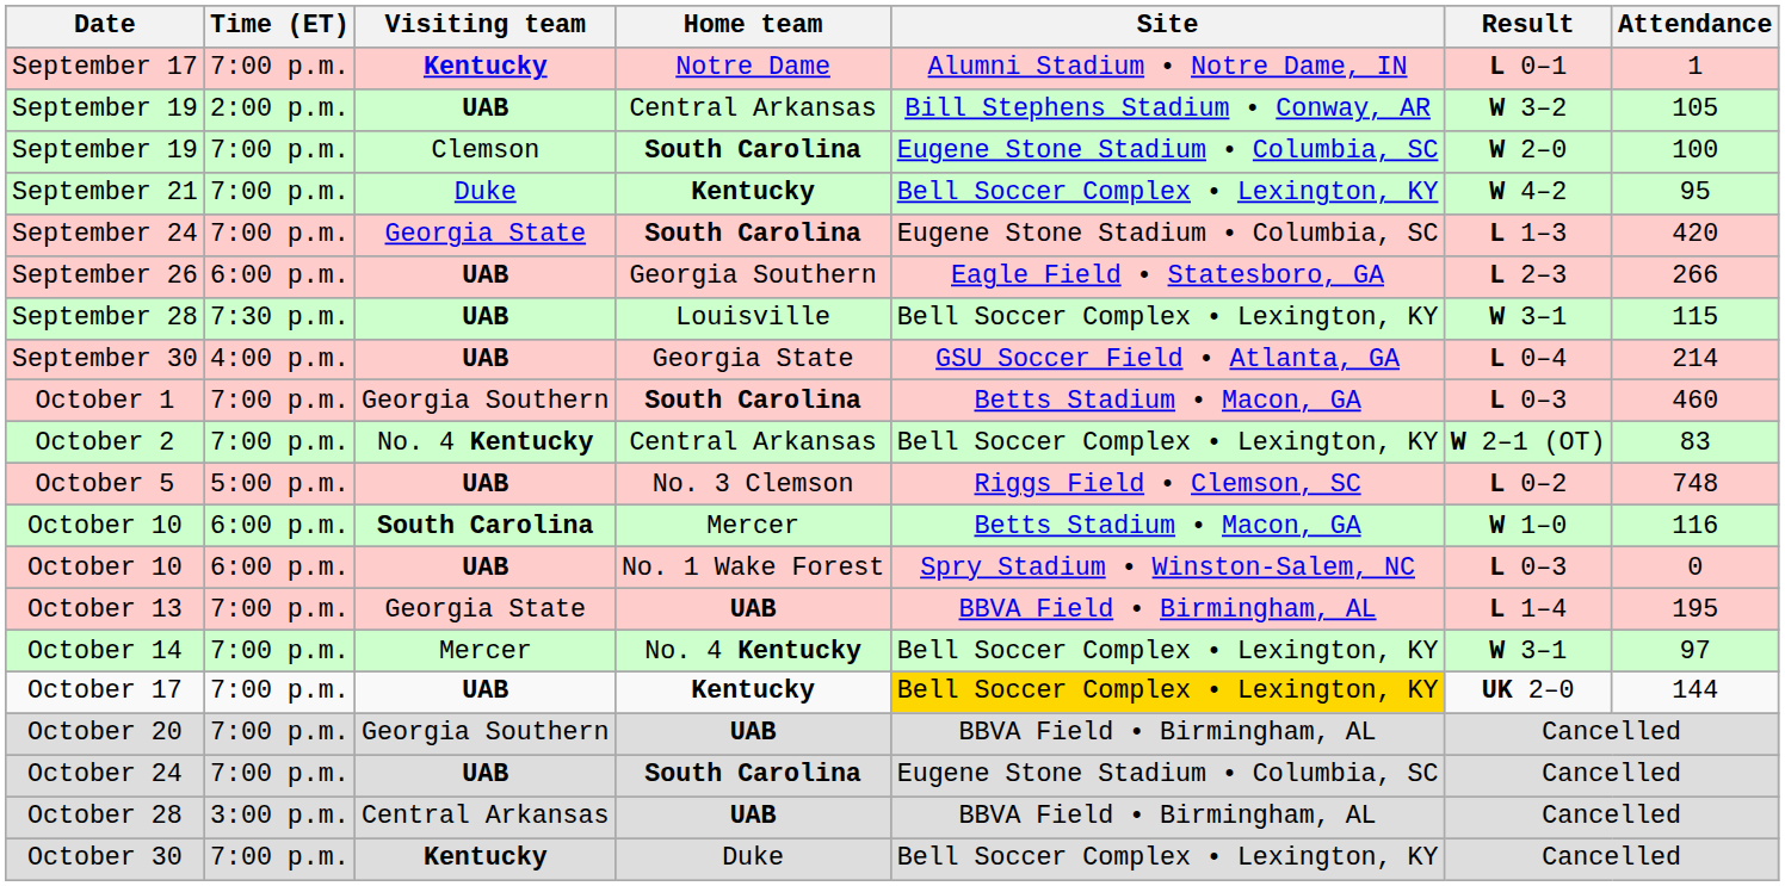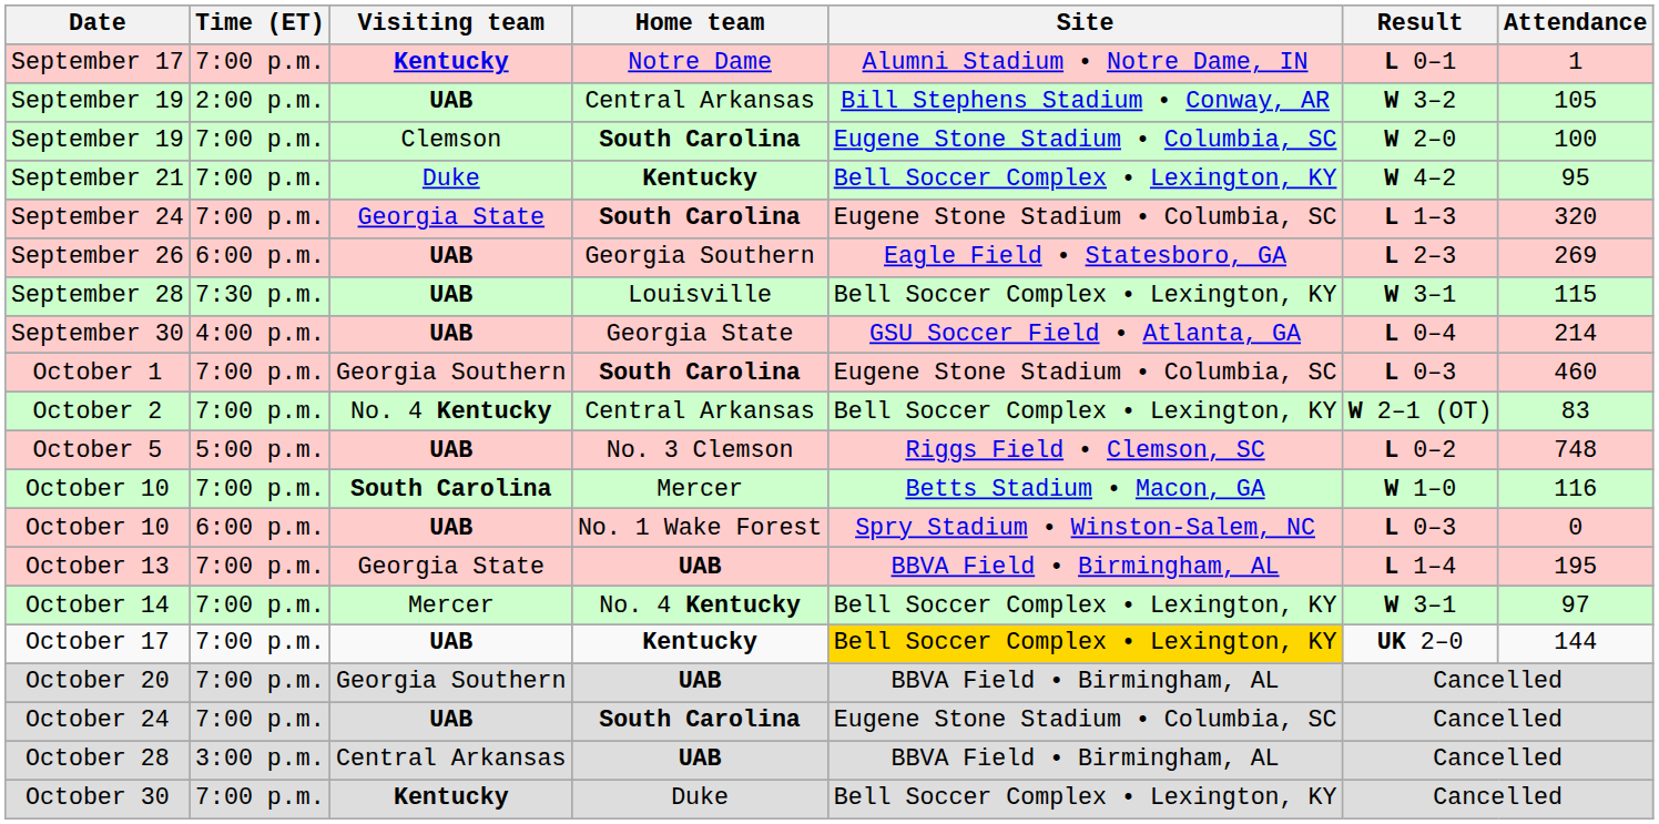 <table class="wikitable" style="font-size:95%; text-align: center;">
 <tr>
 <th>Date</th>
 <th>Time (ET)</th>
 <th>Visiting team</th>
 <th>Home team</th>
 <th>Site</th>
 <th>Result</th>
 <th>Attendance</th>
 </tr>
 <tr style="background:#fcc;">
 <td>September 17</td>
 <td>7:00 p.m.</td>
 <td><strong><a href='#'>Kentucky</a></strong></td>
 <td><a href='#'>Notre Dame</a></td>
 <td><a href='#'>Alumni Stadium</a> • <a href='#'>Notre Dame, IN</a></td>
 <td><strong>L</strong> 0–1</td>
 <td>1</td>
 </tr>
 <tr style="background:#cfc;">
 <td>September 19</td>
 <td>2:00 p.m.</td>
 <td><strong>UAB</strong></td>
 <td>Central Arkansas</td>
 <td><a href='#'>Bill Stephens Stadium</a> • <a href='#'>Conway, AR</a></td>
 <td><strong>W</strong> 3–2</td>
 <td>105</td>
 </tr>
 <tr style="background:#cfc;">
 <td>September 19</td>
 <td>7:00 p.m.</td>
 <td>Clemson</td>
 <td><strong>South Carolina</strong></td>
 <td><a href='#'>Eugene Stone Stadium</a> • <a href='#'>Columbia, SC</a></td>
 <td><strong>W</strong> 2–0</td>
 <td>100</td>
 </tr>
 <tr style="background:#cfc;">
 <td>September 21</td>
 <td>7:00 p.m.</td>
 <td><a href='#'>Duke</a></td>
 <td><strong>Kentucky</strong></td>
 <td><a href='#'>Bell Soccer Complex</a> • <a href='#'>Lexington, KY</a></td>
 <td><strong>W</strong> 4–2</td>
 <td>95</td>
 </tr>
 <tr style="background:#fcc;">
 <td>September 24</td>
 <td>7:00 p.m.</td>
 <td><a href='#'>Georgia State</a></td>
 <td><strong>South Carolina</strong></td>
 <td>Eugene Stone Stadium • Columbia, SC</td>
 <td><strong>L</strong> 1–3</td>
-<td>420</td>
+<td>320</td>
 </tr>
 <tr style="background:#fcc;">
 <td>September 26</td>
 <td>6:00 p.m.</td>
 <td><strong>UAB</strong></td>
 <td>Georgia Southern</td>
 <td><a href='#'>Eagle Field</a> • <a href='#'>Statesboro, GA</a></td>
 <td><strong>L</strong> 2–3</td>
-<td>266</td>
+<td>269</td>
 </tr>
 <tr style="background:#cfc;">
 <td>September 28</td>
 <td>7:30 p.m.</td>
 <td><strong>UAB</strong></td>
 <td>Louisville</td>
 <td>Bell Soccer Complex • Lexington, KY</td>
 <td><strong>W</strong> 3–1</td>
 <td>115</td>
 </tr>
 <tr style="background:#fcc;">
 <td>September 30</td>
 <td>4:00 p.m.</td>
 <td><strong>UAB</strong></td>
 <td>Georgia State</td>
 <td><a href='#'>GSU Soccer Field</a> • <a href='#'>Atlanta, GA</a></td>
 <td><strong>L</strong> 0–4</td>
 <td>214</td>
 </tr>
 <tr style="background:#fcc;">
 <td>October 1</td>
 <td>7:00 p.m.</td>
 <td>Georgia Southern</td>
 <td><strong>South Carolina</strong></td>
-<td><a href='#'>Betts Stadium</a> • <a href='#'>Macon, GA</a></td>
+<td>Eugene Stone Stadium • Columbia, SC</td>
 <td><strong>L</strong> 0–3</td>
 <td>460</td>
 </tr>
 <tr style="background:#cfc;">
 <td>October 2</td>
 <td>7:00 p.m.</td>
 <td>No. 4 <strong>Kentucky</strong></td>
 <td>Central Arkansas</td>
 <td>Bell Soccer Complex • Lexington, KY</td>
 <td><strong>W</strong> 2–1 (OT)</td>
 <td>83</td>
 </tr>
 <tr style="background:#fcc;">
 <td>October 5</td>
 <td>5:00 p.m.</td>
 <td><strong>UAB</strong></td>
 <td>No. 3 Clemson</td>
 <td><a href='#'>Riggs Field</a> • <a href='#'>Clemson, SC</a></td>
 <td><strong>L</strong> 0–2</td>
 <td>748</td>
 </tr>
 <tr style="background:#cfc;">
 <td>October 10</td>
-<td>6:00 p.m.</td>
+<td>7:00 p.m.</td>
 <td><strong>South Carolina</strong></td>
 <td>Mercer</td>
 <td><a href='#'>Betts Stadium</a> • <a href='#'>Macon, GA</a></td>
 <td><strong>W</strong> 1–0</td>
 <td>116</td>
 </tr>
 <tr style="background:#fcc;">
 <td>October 10</td>
 <td>6:00 p.m.</td>
 <td><strong>UAB</strong></td>
 <td>No. 1 Wake Forest</td>
 <td><a href='#'>Spry Stadium</a> • <a href='#'>Winston-Salem, NC</a></td>
 <td><strong>L</strong> 0–3</td>
 <td>0</td>
 </tr>
 <tr style="background:#fcc;">
 <td>October 13</td>
 <td>7:00 p.m.</td>
 <td>Georgia State</td>
 <td><strong>UAB</strong></td>
 <td><a href='#'>BBVA Field</a> • <a href='#'>Birmingham, AL</a></td>
 <td><strong>L</strong> 1–4</td>
 <td>195</td>
 </tr>
 <tr style="background:#cfc;">
 <td>October 14</td>
 <td>7:00 p.m.</td>
 <td>Mercer</td>
 <td>No. 4 <strong>Kentucky</strong></td>
 <td>Bell Soccer Complex • Lexington, KY</td>
 <td><strong>W</strong> 3–1</td>
 <td>97</td>
 </tr>
 <tr>
 <td>October 17</td>
 <td>7:00 p.m.</td>
 <td><strong>UAB</strong></td>
 <td><strong>Kentucky</strong></td>
 <td style="background: gold;">Bell Soccer Complex • Lexington, KY</td>
 <td><strong>UK</strong> 2–0</td>
 <td>144</td>
 </tr>
 <tr bgcolor=#ddd>
 <td>October 20</td>
 <td>7:00 p.m.</td>
 <td>Georgia Southern</td>
 <td><strong>UAB</strong></td>
 <td>BBVA Field • Birmingham, AL</td>
 <td colspan="2">Cancelled</td>
 </tr>
 <tr bgcolor=#ddd>
 <td>October 24</td>
 <td>7:00 p.m.</td>
 <td><strong>UAB</strong></td>
 <td><strong>South Carolina</strong></td>
 <td>Eugene Stone Stadium • Columbia, SC</td>
 <td colspan="2">Cancelled</td>
 </tr>
 <tr bgcolor=#ddd>
 <td>October 28</td>
 <td>3:00 p.m.</td>
 <td>Central Arkansas</td>
 <td><strong>UAB</strong></td>
 <td>BBVA Field • Birmingham, AL</td>
 <td colspan="2">Cancelled</td>
 </tr>
 <tr bgcolor=#ddd>
 <td>October 30</td>
 <td>7:00 p.m.</td>
 <td><strong>Kentucky</strong></td>
 <td>Duke</td>
 <td>Bell Soccer Complex • Lexington, KY</td>
 <td colspan="2">Cancelled</td>
 </tr>
 </table>
